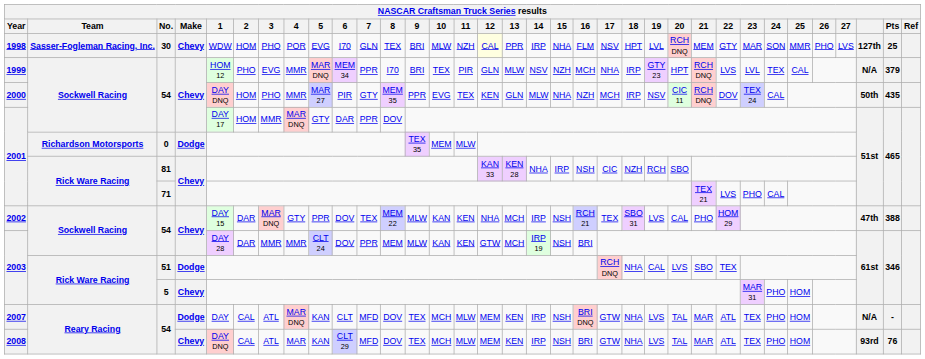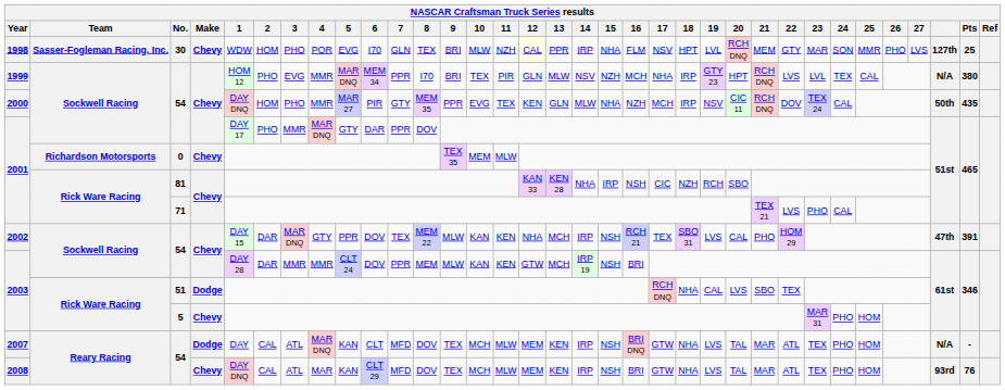 <table class="wikitable" style="text-align:center; font-size:75%">
 <tr>
 <th colspan=34><a href='#'>NASCAR Craftsman Truck Series</a> results</th>
 </tr>
 <tr>
 <th>Year</th>
 <th>Team</th>
 <th>No.</th>
 <th>Make</th>
 <th>1</th>
 <th>2</th>
 <th>3</th>
 <th>4</th>
 <th>5</th>
 <th>6</th>
 <th>7</th>
 <th>8</th>
 <th>9</th>
 <th>10</th>
 <th>11</th>
 <th>12</th>
 <th>13</th>
 <th>14</th>
 <th>15</th>
 <th>16</th>
 <th>17</th>
 <th>18</th>
 <th>19</th>
 <th>20</th>
 <th>21</th>
 <th>22</th>
 <th>23</th>
 <th>24</th>
 <th>25</th>
 <th>26</th>
 <th>27</th>
 <th></th>
 <th>Pts</th>
 <th>Ref</th>
 </tr>
 <tr>
 <th><a href='#'>1998</a></th>
 <th><a href='#'>Sasser-Fogleman Racing, Inc.</a></th>
 <th>30</th>
 <th><a href='#'>Chevy</a></th>
 <td><a href='#'>WDW</a></td>
 <td><a href='#'>HOM</a></td>
 <td><a href='#'>PHO</a></td>
 <td><a href='#'>POR</a></td>
 <td><a href='#'>EVG</a></td>
 <td><a href='#'>I70</a></td>
 <td><a href='#'>GLN</a></td>
 <td><a href='#'>TEX</a></td>
 <td><a href='#'>BRI</a></td>
 <td><a href='#'>MLW</a></td>
 <td><a href='#'>NZH</a></td>
 <td style="background: lightyellow;"><a href='#'>CAL</a></td>
 <td><a href='#'>PPR</a></td>
 <td><a href='#'>IRP</a></td>
 <td><a href='#'>NHA</a></td>
 <td><a href='#'>FLM</a></td>
 <td><a href='#'>NSV</a></td>
 <td><a href='#'>HPT</a></td>
 <td><a href='#'>LVL</a></td>
 <td style="background:#FFCFCF;"><a href='#'>RCH</a><br><small>DNQ</small></td>
 <td><a href='#'>MEM</a></td>
 <td><a href='#'>GTY</a></td>
 <td><a href='#'>MAR</a></td>
 <td><a href='#'>SON</a></td>
 <td><a href='#'>MMR</a></td>
 <td><a href='#'>PHO</a></td>
 <td><a href='#'>LVS</a></td>
 <th>127th</th>
 <th>25</th>
 <th></th>
 </tr>
 <tr>
 <th><a href='#'>1999</a></th>
 <th rowspan=3><a href='#'>Sockwell Racing</a></th>
 <th rowspan=3>54</th>
 <th rowspan=3><a href='#'>Chevy</a></th>
 <td style="background:#DFFFDF;"><a href='#'>HOM</a><br><small>12</small></td>
 <td><a href='#'>PHO</a></td>
 <td><a href='#'>EVG</a></td>
 <td><a href='#'>MMR</a></td>
 <td style="background:#FFCFCF;"><a href='#'>MAR</a><br><small>DNQ</small></td>
 <td style="background:#EFCFFF;"><a href='#'>MEM</a><br><small>34</small></td>
 <td><a href='#'>PPR</a></td>
 <td><a href='#'>I70</a></td>
 <td><a href='#'>BRI</a></td>
 <td><a href='#'>TEX</a></td>
 <td><a href='#'>PIR</a></td>
 <td><a href='#'>GLN</a></td>
 <td><a href='#'>MLW</a></td>
 <td><a href='#'>NSV</a></td>
 <td><a href='#'>NZH</a></td>
 <td><a href='#'>MCH</a></td>
 <td><a href='#'>NHA</a></td>
 <td><a href='#'>IRP</a></td>
 <td style="background:#EFCFFF;"><a href='#'>GTY</a><br><small>23</small></td>
 <td><a href='#'>HPT</a></td>
 <td style="background:#FFCFCF;"><a href='#'>RCH</a><br><small>DNQ</small></td>
 <td><a href='#'>LVS</a></td>
 <td><a href='#'>LVL</a></td>
 <td><a href='#'>TEX</a></td>
 <td><a href='#'>CAL</a></td>
 <td colspan=2></td>
 <th>N/A</th>
-<th>379</th>
+<th>380</th>
 <th></th>
 </tr>
 <tr>
 <th><a href='#'>2000</a></th>
 <td style="background:#FFCFCF;"><a href='#'>DAY</a><br><small>DNQ</small></td>
 <td><a href='#'>HOM</a></td>
 <td><a href='#'>PHO</a></td>
 <td><a href='#'>MMR</a></td>
 <td style="background:#CFCFFF;"><a href='#'>MAR</a><br><small>27</small></td>
 <td><a href='#'>PIR</a></td>
 <td><a href='#'>GTY</a></td>
 <td style="background:#EFCFFF;"><a href='#'>MEM</a><br><small>35</small></td>
 <td><a href='#'>PPR</a></td>
 <td><a href='#'>EVG</a></td>
 <td><a href='#'>TEX</a></td>
 <td><a href='#'>KEN</a></td>
 <td><a href='#'>GLN</a></td>
 <td><a href='#'>MLW</a></td>
 <td><a href='#'>NHA</a></td>
 <td><a href='#'>NZH</a></td>
 <td><a href='#'>MCH</a></td>
 <td><a href='#'>IRP</a></td>
 <td><a href='#'>NSV</a></td>
 <td style="background:#DFFFDF;"><a href='#'>CIC</a><br><small>11</small></td>
 <td style="background:#FFCFCF;"><a href='#'>RCH</a><br><small>DNQ</small></td>
 <td><a href='#'>DOV</a></td>
 <td style="background:#CFCFFF;"><a href='#'>TEX</a><br><small>24</small></td>
 <td><a href='#'>CAL</a></td>
 <td colspan=3></td>
 <th>50th</th>
 <th>435</th>
 <th></th>
 </tr>
 <tr>
 <th rowspan=4><a href='#'>2001</a></th>
 <td style="background:#DFFFDF;"><a href='#'>DAY</a><br><small>17</small></td>
-<td><a href='#'>HOM</a></td>
+<td><a href='#'>PHO</a></td>
 <td><a href='#'>MMR</a></td>
 <td style="background:#FFCFCF;"><a href='#'>MAR</a><br><small>DNQ</small></td>
 <td><a href='#'>GTY</a></td>
 <td><a href='#'>DAR</a></td>
 <td><a href='#'>PPR</a></td>
 <td><a href='#'>DOV</a></td>
 <td colspan=19></td>
 <th rowspan=4>51st</th>
 <th rowspan=4>465</th>
 <th rowspan=4></th>
 </tr>
 <tr>
 <th><a href='#'>Richardson Motorsports</a></th>
 <th>0</th>
-<th><a href='#'>Dodge</a></th>
+<th><a href='#'>Chevy</a></th>
 <td colspan=8></td>
 <td style="background:#EFCFFF;"><a href='#'>TEX</a><br><small>35</small></td>
 <td><a href='#'>MEM</a></td>
 <td><a href='#'>MLW</a></td>
 <td colspan=16></td>
 </tr>
 <tr>
 <th rowspan=2><a href='#'>Rick Ware Racing</a></th>
 <th>81</th>
 <th rowspan=2><a href='#'>Chevy</a></th>
 <td colspan=11></td>
 <td style="background:#EFCFFF;"><a href='#'>KAN</a><br><small>33</small></td>
 <td style="background:#EFCFFF;"><a href='#'>KEN</a><br><small>28</small></td>
 <td><a href='#'>NHA</a></td>
 <td><a href='#'>IRP</a></td>
 <td><a href='#'>NSH</a></td>
 <td><a href='#'>CIC</a></td>
 <td><a href='#'>NZH</a></td>
 <td><a href='#'>RCH</a></td>
 <td><a href='#'>SBO</a></td>
 <td colspan=7></td>
 </tr>
 <tr>
 <th>71</th>
 <td colspan=20></td>
 <td style="background:#EFCFFF;"><a href='#'>TEX</a><br><small>21</small></td>
 <td><a href='#'>LVS</a></td>
 <td><a href='#'>PHO</a></td>
 <td><a href='#'>CAL</a></td>
 <td colspan=3></td>
 </tr>
 <tr>
 <th><a href='#'>2002</a></th>
 <th rowspan=2><a href='#'>Sockwell Racing</a></th>
 <th rowspan=2>54</th>
 <th rowspan=2><a href='#'>Chevy</a></th>
 <td style="background:#DFFFDF;"><a href='#'>DAY</a><br><small>15</small></td>
 <td><a href='#'>DAR</a></td>
 <td style="background:#FFCFCF;"><a href='#'>MAR</a><br><small>DNQ</small></td>
 <td><a href='#'>GTY</a></td>
 <td><a href='#'>PPR</a></td>
 <td><a href='#'>DOV</a></td>
 <td><a href='#'>TEX</a></td>
 <td style="background:#CFCFFF;"><a href='#'>MEM</a><br><small>22</small></td>
 <td><a href='#'>MLW</a></td>
 <td><a href='#'>KAN</a></td>
 <td><a href='#'>KEN</a></td>
 <td><a href='#'>NHA</a></td>
 <td><a href='#'>MCH</a></td>
 <td><a href='#'>IRP</a></td>
 <td><a href='#'>NSH</a></td>
 <td style="background:#CFCFFF;"><a href='#'>RCH</a><br><small>21</small></td>
 <td><a href='#'>TEX</a></td>
 <td style="background:#EFCFFF;"><a href='#'>SBO</a><br><small>31</small></td>
 <td><a href='#'>LVS</a></td>
 <td><a href='#'>CAL</a></td>
 <td><a href='#'>PHO</a></td>
 <td style="background:#EFCFFF;"><a href='#'>HOM</a><br><small>29</small></td>
 <td colspan=5></td>
 <th>47th</th>
-<th>388</th>
+<th>391</th>
 <th></th>
 </tr>
 <tr>
 <th rowspan=3><a href='#'>2003</a></th>
 <td style="background:#EFCFFF;"><a href='#'>DAY</a><br><small>28</small></td>
 <td><a href='#'>DAR</a></td>
 <td><a href='#'>MMR</a></td>
 <td><a href='#'>MMR</a></td>
 <td style="background:#CFCFFF;"><a href='#'>CLT</a><br><small>24</small></td>
 <td><a href='#'>DOV</a></td>
 <td><a href='#'>PPR</a></td>
 <td><a href='#'>MEM</a></td>
 <td><a href='#'>MLW</a></td>
 <td><a href='#'>KAN</a></td>
 <td><a href='#'>KEN</a></td>
 <td><a href='#'>GTW</a></td>
 <td><a href='#'>MCH</a></td>
 <td style="background:#DFFFDF;"><a href='#'>IRP</a><br><small>19</small></td>
 <td><a href='#'>NSH</a></td>
 <td><a href='#'>BRI</a></td>
 <td colspan=11></td>
 <th rowspan=3>61st</th>
 <th rowspan=3>346</th>
 <th rowspan=3></th>
 </tr>
 <tr>
 <th rowspan=2><a href='#'>Rick Ware Racing</a></th>
 <th>51</th>
 <th><a href='#'>Dodge</a></th>
 <td colspan=16></td>
 <td style="background:#FFCFCF;"><a href='#'>RCH</a><br><small>DNQ</small></td>
 <td><a href='#'>NHA</a></td>
 <td><a href='#'>CAL</a></td>
 <td><a href='#'>LVS</a></td>
 <td><a href='#'>SBO</a></td>
 <td><a href='#'>TEX</a></td>
 <td colspan=5></td>
 </tr>
 <tr>
 <th>5</th>
 <th><a href='#'>Chevy</a></th>
 <td colspan=22></td>
 <td style="background:#EFCFFF;"><a href='#'>MAR</a><br><small>31</small></td>
 <td><a href='#'>PHO</a></td>
 <td><a href='#'>HOM</a></td>
 <td colspan=2></td>
 </tr>
 <tr>
 <th><a href='#'>2007</a></th>
 <th rowspan=2><a href='#'>Reary Racing</a></th>
 <th rowspan=2>54</th>
 <th><a href='#'>Dodge</a></th>
 <td><a href='#'>DAY</a></td>
 <td><a href='#'>CAL</a></td>
 <td><a href='#'>ATL</a></td>
 <td style="background:#FFCFCF;"><a href='#'>MAR</a><br><small>DNQ</small></td>
 <td><a href='#'>KAN</a></td>
 <td><a href='#'>CLT</a></td>
 <td><a href='#'>MFD</a></td>
 <td><a href='#'>DOV</a></td>
 <td><a href='#'>TEX</a></td>
 <td><a href='#'>MCH</a></td>
 <td><a href='#'>MLW</a></td>
 <td><a href='#'>MEM</a></td>
 <td><a href='#'>KEN</a></td>
 <td><a href='#'>IRP</a></td>
 <td><a href='#'>NSH</a></td>
 <td style="background:#FFCFCF;"><a href='#'>BRI</a><br><small>DNQ</small></td>
 <td><a href='#'>GTW</a></td>
 <td><a href='#'>NHA</a></td>
 <td><a href='#'>LVS</a></td>
 <td><a href='#'>TAL</a></td>
 <td><a href='#'>MAR</a></td>
 <td><a href='#'>ATL</a></td>
 <td><a href='#'>TEX</a></td>
 <td><a href='#'>PHO</a></td>
 <td><a href='#'>HOM</a></td>
 <td colspan=2></td>
 <th>N/A</th>
 <th>-</th>
 <th></th>
 </tr>
 <tr>
 <th><a href='#'>2008</a></th>
 <th><a href='#'>Chevy</a></th>
 <td style="background:#FFCFCF;"><a href='#'>DAY</a><br><small>DNQ</small></td>
 <td><a href='#'>CAL</a></td>
 <td><a href='#'>ATL</a></td>
 <td><a href='#'>MAR</a></td>
 <td><a href='#'>KAN</a></td>
 <td style="background:#CFCFFF;"><a href='#'>CLT</a><br><small>29</small></td>
 <td><a href='#'>MFD</a></td>
 <td><a href='#'>DOV</a></td>
 <td><a href='#'>TEX</a></td>
 <td><a href='#'>MCH</a></td>
 <td><a href='#'>MLW</a></td>
 <td><a href='#'>MEM</a></td>
 <td><a href='#'>KEN</a></td>
 <td><a href='#'>IRP</a></td>
 <td><a href='#'>NSH</a></td>
 <td><a href='#'>BRI</a></td>
 <td><a href='#'>GTW</a></td>
 <td><a href='#'>NHA</a></td>
 <td><a href='#'>LVS</a></td>
 <td><a href='#'>TAL</a></td>
 <td><a href='#'>MAR</a></td>
 <td><a href='#'>ATL</a></td>
 <td><a href='#'>TEX</a></td>
 <td><a href='#'>PHO</a></td>
 <td><a href='#'>HOM</a></td>
 <td colspan=2></td>
 <th>93rd</th>
 <th>76</th>
 <th></th>
 </tr>
 </table>
